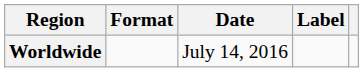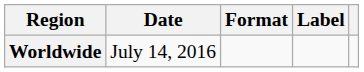 <table class="wikitable plainrowheaders">
 <tr>
 <th scope="col">Region</th>
+<th scope="col">Date</th>
 <th scope="col">Format</th>
-<th scope="col">Date</th>
 <th scope="col">Label</th>
 <th scope="col"></th>
 </tr>
 <tr>
 <th scope="row">Worldwide</th>
+<td>July 14, 2016</td>
 <td></td>
-<td>July 14, 2016</td>
 <td></td>
 <td></td>
 </tr>
 </table>
